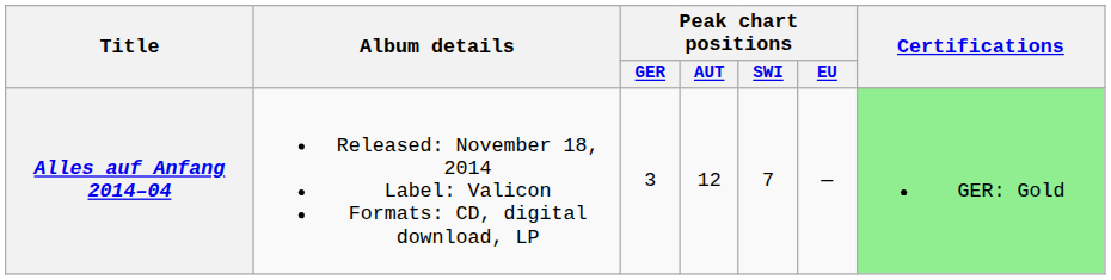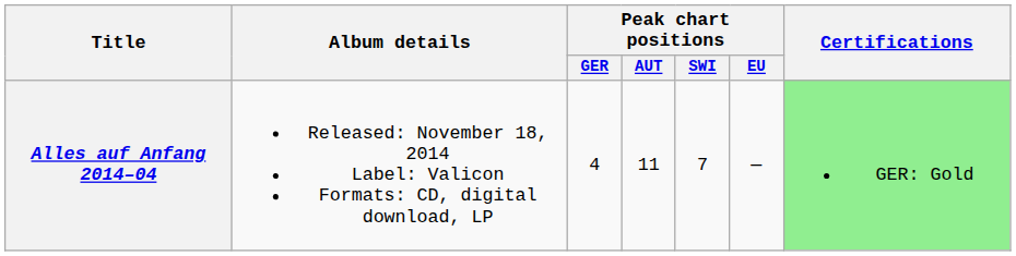 <table class="wikitable plainrowheaders" style="text-align:center;" border="1">
 <tr>
 <th scope="col" rowspan="2" style="width:12em;">Title</th>
 <th scope="col" rowspan="2" style="width:18em;">Album details</th>
 <th scope="col" colspan="4">Peak chart positions</th>
 <th scope="col" rowspan="2" style="width:12em;"><a href='#'>Certifications</a></th>
 </tr>
 <tr>
 <th style="width:3em;font-size:85%"><a href='#'>GER</a><br></th>
 <th style="width:3em;font-size:85%"><a href='#'>AUT</a><br></th>
 <th style="width:3em;font-size:85%"><a href='#'>SWI</a><br></th>
 <th style="width:3em;font-size:85%"><a href='#'>EU</a><br></th>
 </tr>
 <tr>
 <th scope="row"><em><a href='#'>Alles auf Anfang 2014–04</a></em></th>
 <td><br><ul><li>Released: November 18, 2014</li><li>Label: Valicon</li><li>Formats: CD, digital download, LP</li></ul></td>
-<td align="center">3</td>
-<td align="center">12</td>
+<td align="center">4</td>
+<td align="center">11</td>
 <td align="center">7</td>
 <td align="center">—</td>
 <td style="background: lightgreen;"><br><ul><li>GER: Gold</li></ul></td>
 </tr>
 </table>
